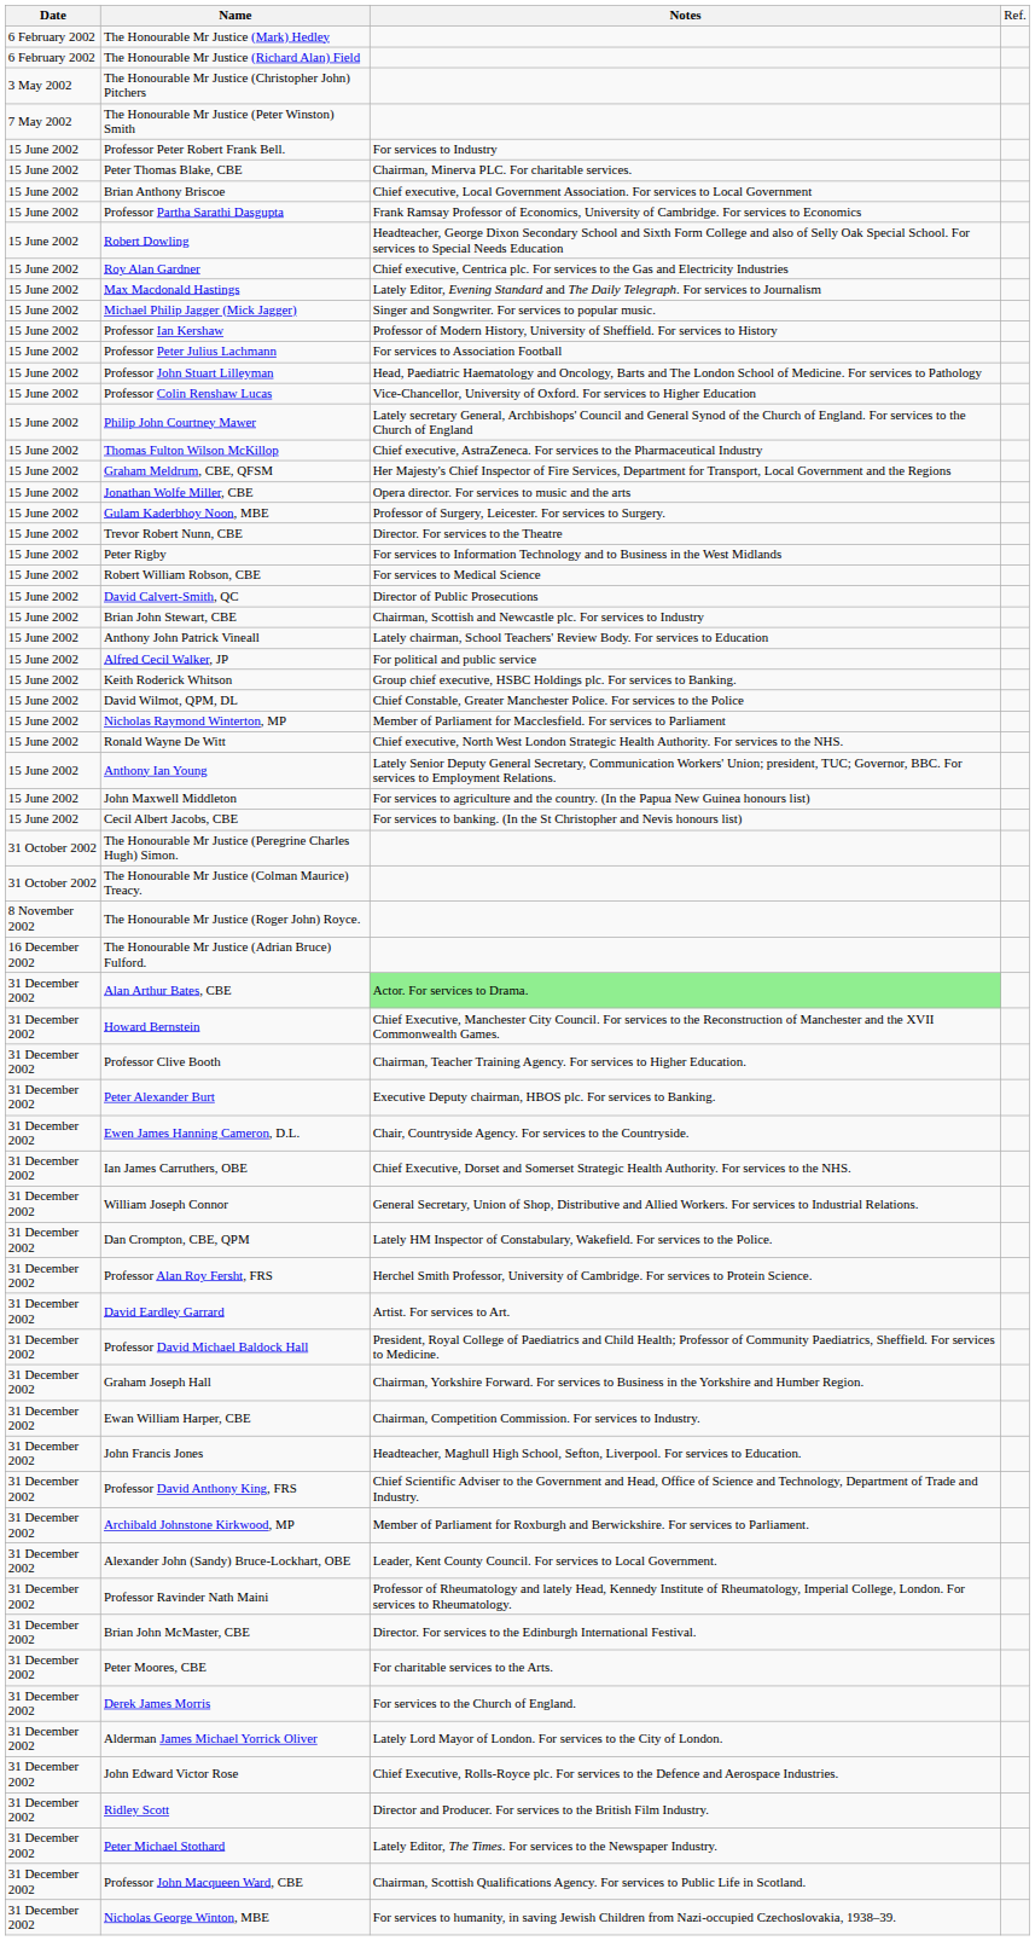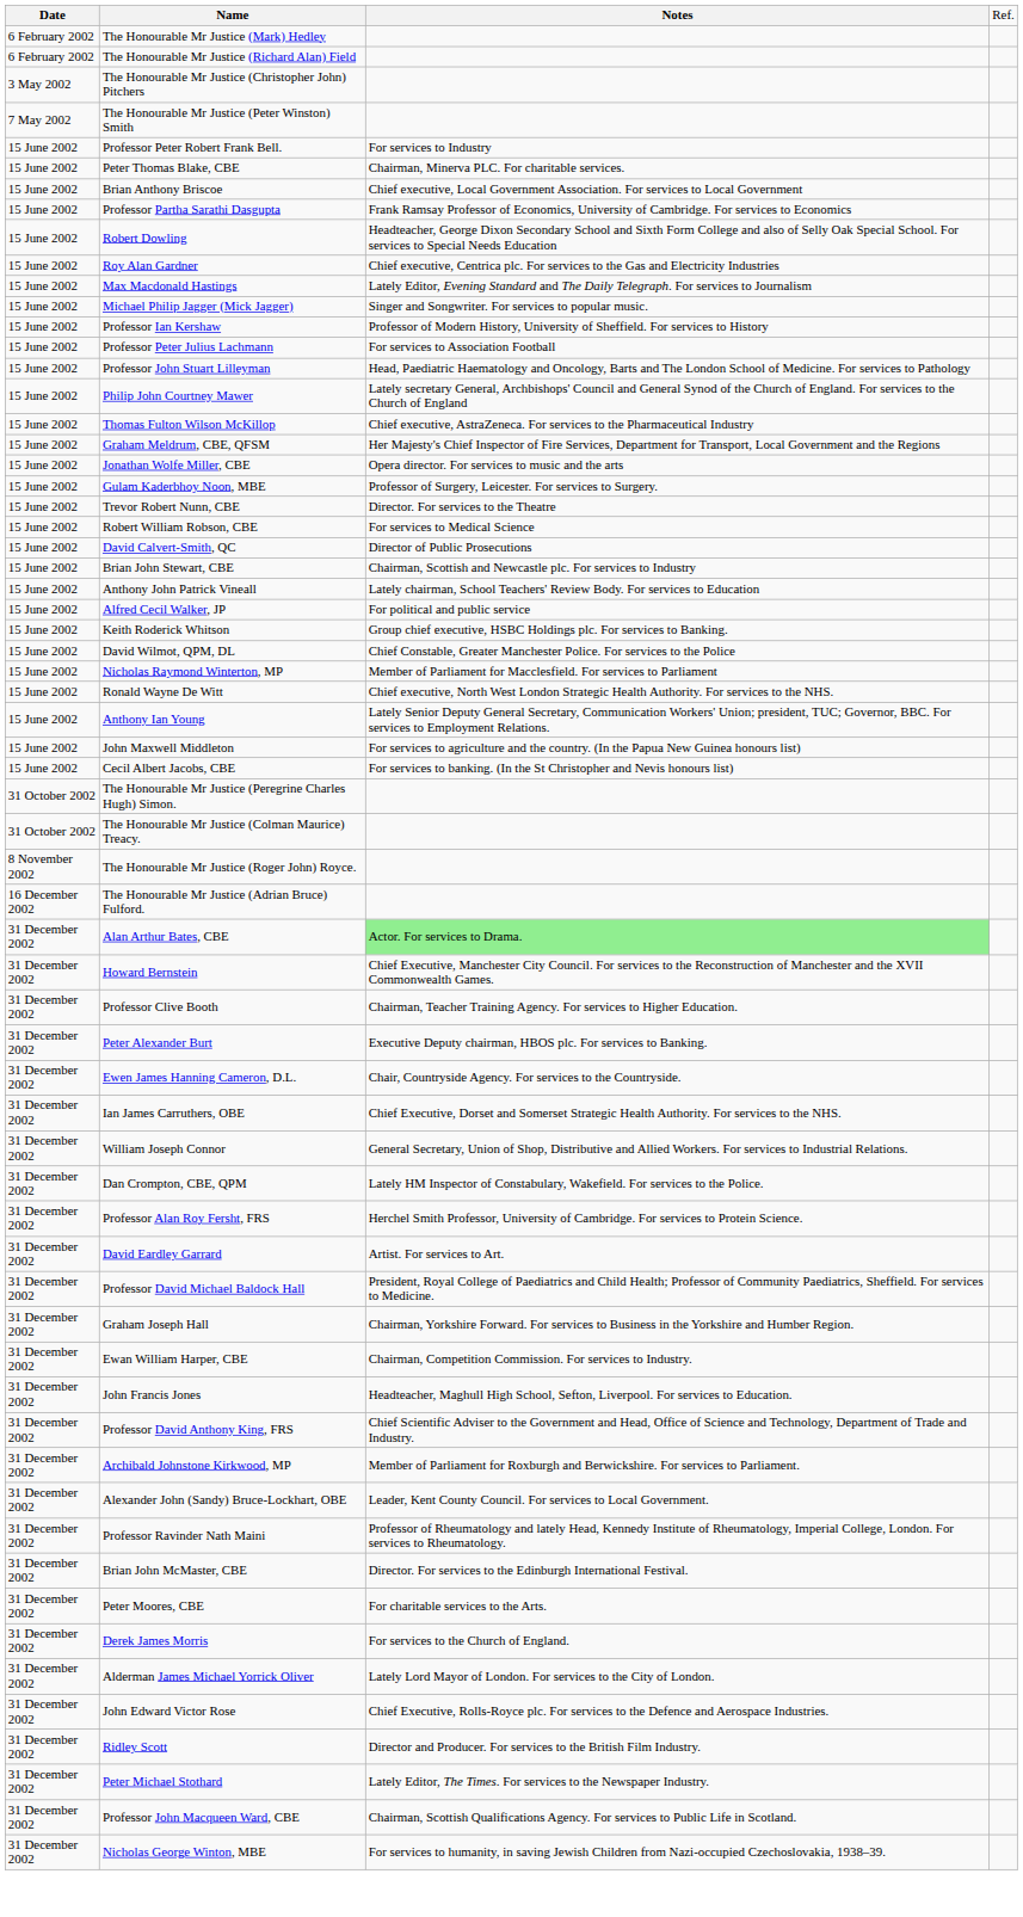 <table class="wikitable">
 <tr>
 <th>Date</th>
 <th>Name</th>
 <th>Notes</th>
 <td>Ref.</td>
 </tr>
 <tr>
 <td>6 February 2002</td>
 <td>The Honourable Mr Justice <a href='#'>(Mark) Hedley</a></td>
 <td></td>
 <td></td>
 </tr>
 <tr>
 <td>6 February 2002</td>
 <td>The Honourable Mr Justice <a href='#'>(Richard Alan) Field</a></td>
 <td></td>
 <td></td>
 </tr>
 <tr>
 <td>3 May 2002</td>
 <td>The Honourable Mr Justice (Christopher John) Pitchers</td>
 <td></td>
 <td></td>
 </tr>
 <tr>
 <td>7 May 2002</td>
 <td>The Honourable Mr Justice (Peter Winston) Smith</td>
 <td></td>
 <td></td>
 </tr>
 <tr>
 <td>15 June 2002</td>
 <td>Professor Peter Robert Frank Bell.</td>
 <td>For services to Industry</td>
 <td></td>
 </tr>
 <tr>
 <td>15 June 2002</td>
 <td>Peter Thomas Blake, CBE</td>
 <td>Chairman, Minerva PLC. For charitable services.</td>
 <td></td>
 </tr>
 <tr>
 <td>15 June 2002</td>
 <td>Brian Anthony Briscoe</td>
 <td>Chief executive, Local Government Association. For services to Local Government</td>
 <td></td>
 </tr>
 <tr>
 <td>15 June 2002</td>
 <td>Professor <a href='#'>Partha Sarathi Dasgupta</a></td>
 <td>Frank Ramsay Professor of Economics, University of Cambridge. For services to Economics</td>
 <td></td>
 </tr>
 <tr>
 <td>15 June 2002</td>
 <td><a href='#'>Robert Dowling</a></td>
 <td>Headteacher, George Dixon Secondary School and Sixth Form College and also of Selly Oak Special School. For services to Special Needs Education</td>
 <td></td>
 </tr>
 <tr>
 <td>15 June 2002</td>
 <td><a href='#'>Roy Alan Gardner</a></td>
 <td>Chief executive, Centrica plc. For services to the Gas and Electricity Industries</td>
 <td></td>
 </tr>
 <tr>
 <td>15 June 2002</td>
 <td><a href='#'>Max Macdonald Hastings</a></td>
 <td>Lately Editor, <em>Evening Standard</em> and <em>The Daily Telegraph</em>. For services to Journalism</td>
 <td></td>
 </tr>
 <tr>
 <td>15 June 2002</td>
 <td><a href='#'>Michael Philip Jagger (Mick Jagger)</a></td>
 <td>Singer and Songwriter. For services to popular music.</td>
 <td></td>
 </tr>
 <tr>
 <td>15 June 2002</td>
 <td>Professor <a href='#'>Ian Kershaw</a></td>
 <td>Professor of Modern History, University of Sheffield. For services to History</td>
 <td></td>
 </tr>
 <tr>
 <td>15 June 2002</td>
 <td>Professor <a href='#'>Peter Julius Lachmann</a></td>
 <td>For services to Association Football</td>
 <td></td>
 </tr>
 <tr>
 <td>15 June 2002</td>
 <td>Professor <a href='#'>John Stuart Lilleyman</a></td>
 <td>Head, Paediatric Haematology and Oncology, Barts and The London School of Medicine. For services to Pathology</td>
 <td></td>
 </tr>
 <tr>
 <td>15 June 2002</td>
-<td>Professor <a href='#'>Colin Renshaw Lucas</a></td>
-<td>Vice-Chancellor, University of Oxford. For services to Higher Education</td>
-<td></td>
-</tr>
-<tr>
-<td>15 June 2002</td>
 <td><a href='#'>Philip John Courtney Mawer</a></td>
 <td>Lately secretary General, Archbishops' Council and General Synod of the Church of England. For services to the Church of England</td>
 <td></td>
 </tr>
 <tr>
 <td>15 June 2002</td>
 <td><a href='#'>Thomas Fulton Wilson McKillop</a></td>
 <td>Chief executive, AstraZeneca. For services to the Pharmaceutical Industry</td>
 <td></td>
 </tr>
 <tr>
 <td>15 June 2002</td>
 <td><a href='#'>Graham Meldrum</a>, CBE, QFSM</td>
 <td>Her Majesty's Chief Inspector of Fire Services, Department for Transport, Local Government and the Regions</td>
 <td></td>
 </tr>
 <tr>
 <td>15 June 2002</td>
 <td><a href='#'>Jonathan Wolfe Miller</a>, CBE</td>
 <td>Opera director. For services to music and the arts</td>
 <td></td>
 </tr>
 <tr>
 <td>15 June 2002</td>
 <td><a href='#'>Gulam Kaderbhoy Noon</a>, MBE</td>
 <td>Professor of Surgery, Leicester. For services to Surgery.</td>
 <td></td>
 </tr>
 <tr>
 <td>15 June 2002</td>
 <td>Trevor Robert Nunn, CBE</td>
 <td>Director. For services to the Theatre</td>
-<td></td>
-</tr>
-<tr>
-<td>15 June 2002</td>
-<td>Peter Rigby</td>
-<td>For services to Information Technology and to Business in the West Midlands</td>
 <td></td>
 </tr>
 <tr>
 <td>15 June 2002</td>
 <td>Robert William Robson, CBE</td>
 <td>For services to Medical Science</td>
 <td></td>
 </tr>
 <tr>
 <td>15 June 2002</td>
 <td><a href='#'>David Calvert-Smith</a>, QC</td>
 <td>Director of Public Prosecutions</td>
 <td></td>
 </tr>
 <tr>
 <td>15 June 2002</td>
 <td>Brian John Stewart, CBE</td>
 <td>Chairman, Scottish and Newcastle plc. For services to Industry</td>
 <td></td>
 </tr>
 <tr>
 <td>15 June 2002</td>
 <td>Anthony John Patrick Vineall</td>
 <td>Lately chairman, School Teachers' Review Body. For services to Education</td>
 <td></td>
 </tr>
 <tr>
 <td>15 June 2002</td>
 <td><a href='#'>Alfred Cecil Walker</a>, JP</td>
 <td>For political and public service</td>
 <td></td>
 </tr>
 <tr>
 <td>15 June 2002</td>
 <td>Keith Roderick Whitson</td>
 <td>Group chief executive, HSBC Holdings plc. For services to Banking.</td>
 <td></td>
 </tr>
 <tr>
 <td>15 June 2002</td>
 <td>David Wilmot, QPM, DL</td>
 <td>Chief Constable, Greater Manchester Police. For services to the Police</td>
 <td></td>
 </tr>
 <tr>
 <td>15 June 2002</td>
 <td><a href='#'>Nicholas Raymond Winterton</a>, MP</td>
 <td>Member of Parliament for Macclesfield. For services to Parliament</td>
 <td></td>
 </tr>
 <tr>
 <td>15 June 2002</td>
 <td>Ronald Wayne De Witt</td>
 <td>Chief executive, North West London Strategic Health Authority. For services to the NHS.</td>
 <td></td>
 </tr>
 <tr>
 <td>15 June 2002</td>
 <td><a href='#'>Anthony Ian Young</a></td>
 <td>Lately Senior Deputy General Secretary, Communication Workers' Union; president, TUC; Governor, BBC. For services to Employment Relations.</td>
 <td></td>
 </tr>
 <tr>
 <td>15 June 2002</td>
 <td>John Maxwell Middleton</td>
 <td>For services to agriculture and the country. (In the Papua New Guinea honours list)</td>
 <td></td>
 </tr>
 <tr>
 <td>15 June 2002</td>
 <td>Cecil Albert Jacobs, CBE</td>
 <td>For services to banking. (In the St Christopher and Nevis honours list)</td>
 <td></td>
 </tr>
 <tr>
 <td>31 October 2002</td>
 <td>The Honourable Mr Justice (Peregrine Charles Hugh) Simon.</td>
 <td></td>
 <td></td>
 </tr>
 <tr>
 <td>31 October 2002</td>
 <td>The Honourable Mr Justice (Colman Maurice) Treacy.</td>
 <td></td>
 <td></td>
 </tr>
 <tr>
 <td>8 November 2002</td>
 <td>The Honourable Mr Justice (Roger John) Royce.</td>
 <td></td>
 <td></td>
 </tr>
 <tr>
 <td>16 December 2002</td>
 <td>The Honourable Mr Justice (Adrian Bruce) Fulford.</td>
 <td></td>
 <td></td>
 </tr>
 <tr>
 <td>31 December 2002</td>
 <td><a href='#'>Alan Arthur Bates</a>, CBE</td>
 <td style="background: lightgreen;">Actor. For services to Drama.</td>
 <td></td>
 </tr>
 <tr>
 <td>31 December 2002</td>
 <td><a href='#'>Howard Bernstein</a></td>
 <td>Chief Executive, Manchester City Council. For services to the Reconstruction of Manchester and the XVII Commonwealth Games.</td>
 <td></td>
 </tr>
 <tr>
 <td>31 December 2002</td>
 <td>Professor Clive Booth</td>
 <td>Chairman, Teacher Training Agency. For services to Higher Education.</td>
 <td></td>
 </tr>
 <tr>
 <td>31 December 2002</td>
 <td><a href='#'>Peter Alexander Burt</a></td>
 <td>Executive Deputy chairman, HBOS plc. For services to Banking.</td>
 <td></td>
 </tr>
 <tr>
 <td>31 December 2002</td>
 <td><a href='#'>Ewen James Hanning Cameron</a>, D.L.</td>
 <td>Chair, Countryside Agency. For services to the Countryside.</td>
 <td></td>
 </tr>
 <tr>
 <td>31 December 2002</td>
 <td>Ian James Carruthers, OBE</td>
 <td>Chief Executive, Dorset and Somerset Strategic Health Authority. For services to the NHS.</td>
 <td></td>
 </tr>
 <tr>
 <td>31 December 2002</td>
 <td>William Joseph Connor</td>
 <td>General Secretary, Union of Shop, Distributive and Allied Workers. For services to Industrial Relations.</td>
 <td></td>
 </tr>
 <tr>
 <td>31 December 2002</td>
 <td>Dan Crompton, CBE, QPM</td>
 <td>Lately HM Inspector of Constabulary, Wakefield. For services to the Police.</td>
 <td></td>
 </tr>
 <tr>
 <td>31 December 2002</td>
 <td>Professor <a href='#'>Alan Roy Fersht</a>, FRS</td>
 <td>Herchel Smith Professor, University of Cambridge. For services to Protein Science.</td>
 <td></td>
 </tr>
 <tr>
 <td>31 December 2002</td>
 <td><a href='#'>David Eardley Garrard</a></td>
 <td>Artist. For services to Art.</td>
 <td></td>
 </tr>
 <tr>
 <td>31 December 2002</td>
 <td>Professor <a href='#'>David Michael Baldock Hall</a></td>
 <td>President, Royal College of Paediatrics and Child Health; Professor of Community Paediatrics, Sheffield. For services to Medicine.</td>
 <td></td>
 </tr>
 <tr>
 <td>31 December 2002</td>
 <td>Graham Joseph Hall</td>
 <td>Chairman, Yorkshire Forward. For services to Business in the Yorkshire and Humber Region.</td>
 <td></td>
 </tr>
 <tr>
 <td>31 December 2002</td>
 <td>Ewan William Harper, CBE</td>
 <td>Chairman, Competition Commission. For services to Industry.</td>
 <td></td>
 </tr>
 <tr>
 <td>31 December 2002</td>
 <td>John Francis Jones</td>
 <td>Headteacher, Maghull High School, Sefton, Liverpool. For services to Education.</td>
 <td></td>
 </tr>
 <tr>
 <td>31 December 2002</td>
 <td>Professor <a href='#'>David Anthony King</a>, FRS</td>
 <td>Chief Scientific Adviser to the Government and Head, Office of Science and Technology, Department of Trade and Industry.</td>
 <td></td>
 </tr>
 <tr>
 <td>31 December 2002</td>
 <td><a href='#'>Archibald Johnstone Kirkwood</a>, MP</td>
 <td>Member of Parliament for Roxburgh and Berwickshire. For services to Parliament.</td>
 <td></td>
 </tr>
 <tr>
 <td>31 December 2002</td>
 <td>Alexander John (Sandy) Bruce-Lockhart, OBE</td>
 <td>Leader, Kent County Council. For services to Local Government.</td>
 <td></td>
 </tr>
 <tr>
 <td>31 December 2002</td>
 <td>Professor Ravinder Nath Maini</td>
 <td>Professor of Rheumatology and lately Head, Kennedy Institute of Rheumatology, Imperial College, London. For services to Rheumatology.</td>
 <td></td>
 </tr>
 <tr>
 <td>31 December 2002</td>
 <td>Brian John McMaster, CBE</td>
 <td>Director. For services to the Edinburgh International Festival.</td>
 <td></td>
 </tr>
 <tr>
 <td>31 December 2002</td>
 <td>Peter Moores, CBE</td>
 <td>For charitable services to the Arts.</td>
 <td></td>
 </tr>
 <tr>
 <td>31 December 2002</td>
 <td><a href='#'>Derek James Morris</a></td>
 <td>For services to the Church of England.</td>
 <td></td>
 </tr>
 <tr>
 <td>31 December 2002</td>
 <td>Alderman <a href='#'>James Michael Yorrick Oliver</a></td>
 <td>Lately Lord Mayor of London. For services to the City of London.</td>
 <td></td>
 </tr>
 <tr>
 <td>31 December 2002</td>
 <td>John Edward Victor Rose</td>
 <td>Chief Executive, Rolls-Royce plc. For services to the Defence and Aerospace Industries.</td>
 <td></td>
 </tr>
 <tr>
 <td>31 December 2002</td>
 <td><a href='#'>Ridley Scott</a></td>
 <td>Director and Producer. For services to the British Film Industry.</td>
 <td></td>
 </tr>
 <tr>
 <td>31 December 2002</td>
 <td><a href='#'>Peter Michael Stothard</a></td>
 <td>Lately Editor, <em>The Times</em>. For services to the Newspaper Industry.</td>
 <td></td>
 </tr>
 <tr>
 <td>31 December 2002</td>
 <td>Professor <a href='#'>John Macqueen Ward</a>, CBE</td>
 <td>Chairman, Scottish Qualifications Agency. For services to Public Life in Scotland.</td>
 <td></td>
 </tr>
 <tr>
 <td>31 December 2002</td>
 <td><a href='#'>Nicholas George Winton</a>, MBE</td>
 <td>For services to humanity, in saving Jewish Children from Nazi-occupied Czechoslovakia, 1938–39.</td>
 <td></td>
 </tr>
 </table>
